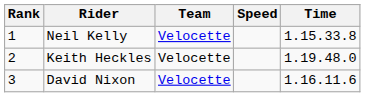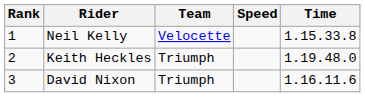 <table class="wikitable" style="font-size: 95%;">
 <tr style="background:#efefef;">
 <th>Rank</th>
 <th>Rider</th>
 <th>Team</th>
 <th>Speed</th>
 <th>Time</th>
 </tr>
 <tr>
 <td>1</td>
 <td> Neil Kelly</td>
 <td><a href='#'>Velocette</a></td>
 <td></td>
 <td>1.15.33.8</td>
 </tr>
 <tr>
 <td>2</td>
 <td> Keith Heckles</td>
-<td>Velocette</td>
+<td>Triumph</td>
 <td></td>
 <td>1.19.48.0</td>
 </tr>
 <tr>
 <td>3</td>
 <td> David Nixon</td>
-<td><a href='#'>Velocette</a></td>
+<td>Triumph</td>
 <td></td>
 <td>1.16.11.6</td>
 </tr>
 </table>
